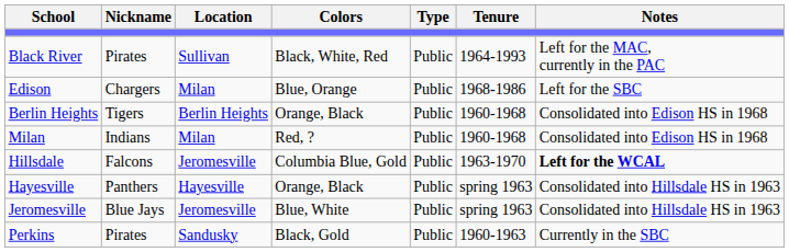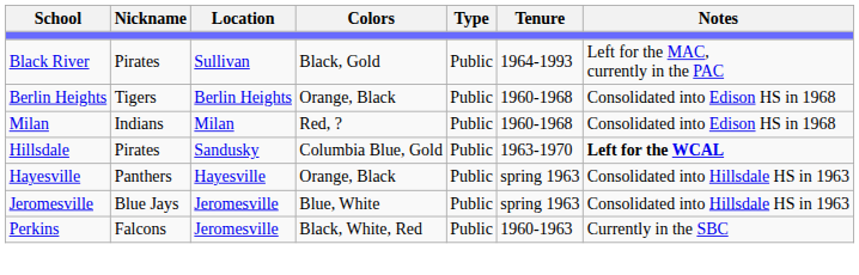 <table class="wikitable sortable">
 <tr>
 <th>School</th>
 <th>Nickname</th>
 <th>Location</th>
 <th>Colors</th>
 <th>Type</th>
 <th>Tenure</th>
 <th>Notes</th>
 </tr>
 <tr>
 <th colspan="7" style="background:#676AFE;"></th>
 </tr>
 <tr>
 <td><a href='#'>Black River</a></td>
 <td>Pirates</td>
 <td><a href='#'>Sullivan</a></td>
-<td>Black, White, Red<br>  </td>
+<td>Black, Gold <br> </td>
 <td>Public</td>
 <td>1964-1993</td>
 <td>Left for the <a href='#'>MAC</a>, <br> currently in the <a href='#'>PAC</a></td>
-</tr>
-<tr>
-<td><a href='#'>Edison</a></td>
-<td>Chargers</td>
-<td><a href='#'>Milan</a></td>
-<td>Blue, Orange<br> </td>
-<td>Public</td>
-<td>1968-1986</td>
-<td>Left for the <a href='#'>SBC</a></td>
 </tr>
 <tr>
 <td><a href='#'>Berlin Heights</a></td>
 <td>Tigers</td>
 <td><a href='#'>Berlin Heights</a></td>
 <td>Orange, Black<br> </td>
 <td>Public</td>
 <td>1960-1968</td>
 <td>Consolidated into <a href='#'>Edison</a> HS in 1968</td>
 </tr>
 <tr>
 <td><a href='#'>Milan</a></td>
 <td>Indians</td>
 <td><a href='#'>Milan</a></td>
 <td>Red, ?<br> </td>
 <td>Public</td>
 <td>1960-1968</td>
 <td>Consolidated into <a href='#'>Edison</a> HS in 1968</td>
 </tr>
 <tr>
 <td><a href='#'>Hillsdale</a></td>
-<td>Falcons</td>
-<td><a href='#'>Jeromesville</a></td>
+<td>Pirates</td>
+<td><a href='#'>Sandusky</a></td>
 <td>Columbia Blue, Gold<br> </td>
 <td>Public</td>
 <td>1963-1970</td>
 <td><strong>Left for the <a href='#'>WCAL</a></strong></td>
 </tr>
 <tr>
 <td><a href='#'>Hayesville</a></td>
 <td>Panthers</td>
 <td><a href='#'>Hayesville</a></td>
 <td>Orange, Black<br> </td>
 <td>Public</td>
 <td>spring 1963</td>
 <td>Consolidated into <a href='#'>Hillsdale</a> HS in 1963</td>
 </tr>
 <tr>
 <td><a href='#'>Jeromesville</a></td>
 <td>Blue Jays</td>
 <td><a href='#'>Jeromesville</a></td>
 <td>Blue, White<br> </td>
 <td>Public</td>
 <td>spring 1963</td>
 <td>Consolidated into <a href='#'>Hillsdale</a> HS in 1963</td>
 </tr>
 <tr>
 <td><a href='#'>Perkins</a></td>
-<td>Pirates</td>
-<td><a href='#'>Sandusky</a></td>
-<td>Black, Gold <br> </td>
+<td>Falcons</td>
+<td><a href='#'>Jeromesville</a></td>
+<td>Black, White, Red<br>  </td>
 <td>Public</td>
 <td>1960-1963</td>
 <td>Currently in the <a href='#'>SBC</a></td>
 </tr>
 </table>
